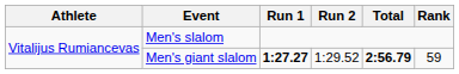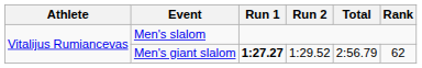 <table class="wikitable" style="font-size:90%">
 <tr>
 <th>Athlete</th>
 <th>Event</th>
 <th>Run 1</th>
 <th>Run 2</th>
 <th>Total</th>
 <th>Rank</th>
 </tr>
 <tr>
 <td rowspan="2"><a href='#'>Vitalijus Rumiancevas</a></td>
 <td><a href='#'>Men's slalom</a></td>
 <td align="center" colspan="4"></td>
 </tr>
 <tr>
 <td><a href='#'>Men's giant slalom</a></td>
 <td align="center"><strong>1:27.27</strong></td>
 <td align="center">1:29.52</td>
-<td align="center"><strong>2:56.79</strong></td>
-<td align="center">59</td>
+<td align="center">2:56.79</td>
+<td align="center">62</td>
 </tr>
 </table>
